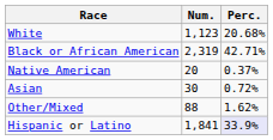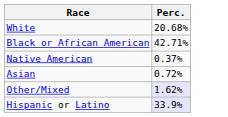 <table class="wikitable">
 <tr>
 <th>Race</th>
-<th>Num.</th>
 <th>Perc.</th>
 </tr>
 <tr>
 <td><a href='#'>White</a></td>
-<td>1,123</td>
 <td>20.68%</td>
 </tr>
 <tr>
 <td><a href='#'>Black or African American</a></td>
-<td>2,319</td>
 <td>42.71%</td>
 </tr>
 <tr>
 <td><a href='#'>Native American</a></td>
-<td>20</td>
 <td>0.37%</td>
 </tr>
 <tr>
 <td><a href='#'>Asian</a></td>
-<td>30</td>
 <td>0.72%</td>
 </tr>
 <tr>
 <td><a href='#'>Other/Mixed</a></td>
-<td>88</td>
-<td>1.62%</td>
+<td style="background: lavender;">1.62%</td>
 </tr>
 <tr>
 <td><a href='#'>Hispanic</a> or <a href='#'>Latino</a></td>
-<td>1,841</td>
 <td style="background: lavender;">33.9%</td>
 </tr>
 </table>
